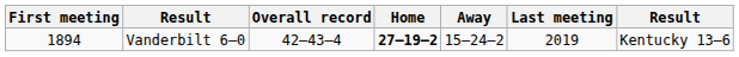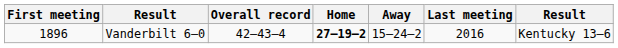 <table class="wikitable">
 <tr align="center">
 <th>First meeting</th>
 <th>Result</th>
 <th>Overall record</th>
 <th>Home</th>
 <th>Away</th>
 <th>Last meeting</th>
 <th>Result</th>
 </tr>
 <tr align="center">
-<td>1894</td>
+<td>1896</td>
 <td>Vanderbilt 6–0</td>
 <td>42–43–4</td>
 <td><strong>27–19–2</strong></td>
 <td>15–24–2</td>
-<td>2019</td>
+<td>2016</td>
 <td>Kentucky 13–6</td>
 </tr>
 </table>
